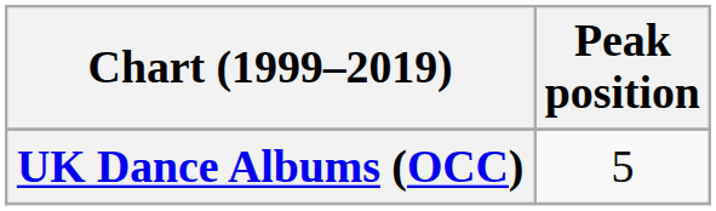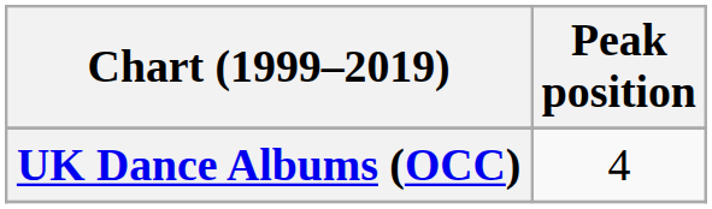 <table class="wikitable sortable plainrowheaders" style="text-align:center;" border="1">
 <tr>
 <th scope="col">Chart (1999–2019)</th>
 <th scope="col">Peak<br>position</th>
 </tr>
 <tr>
 </tr>
 <tr>
 </tr>
 <tr>
 <th scope="row"><a href='#'>UK Dance Albums</a> (<a href='#'>OCC</a>)</th>
-<td>5</td>
+<td>4</td>
 </tr>
 <tr>
 </tr>
 <tr>
 </tr>
 <tr>
 </tr>
 </table>
